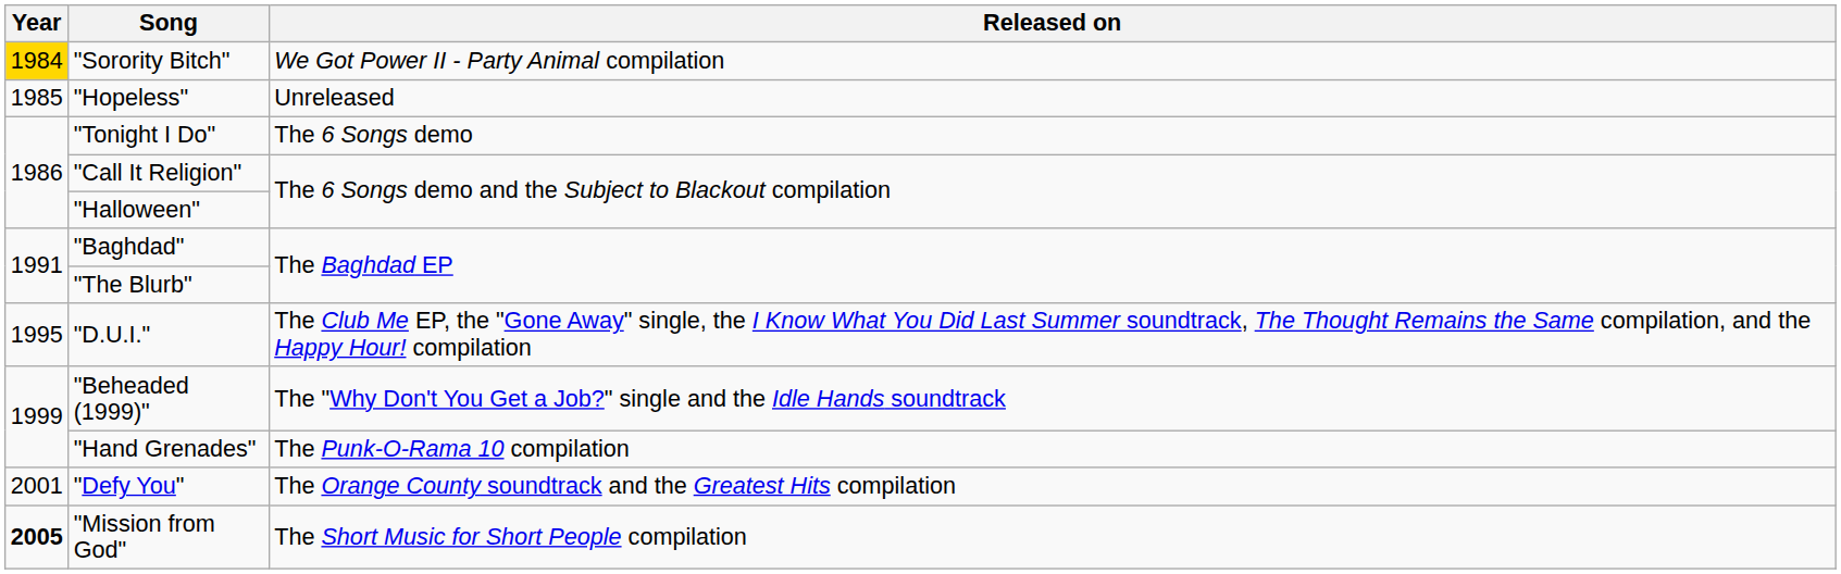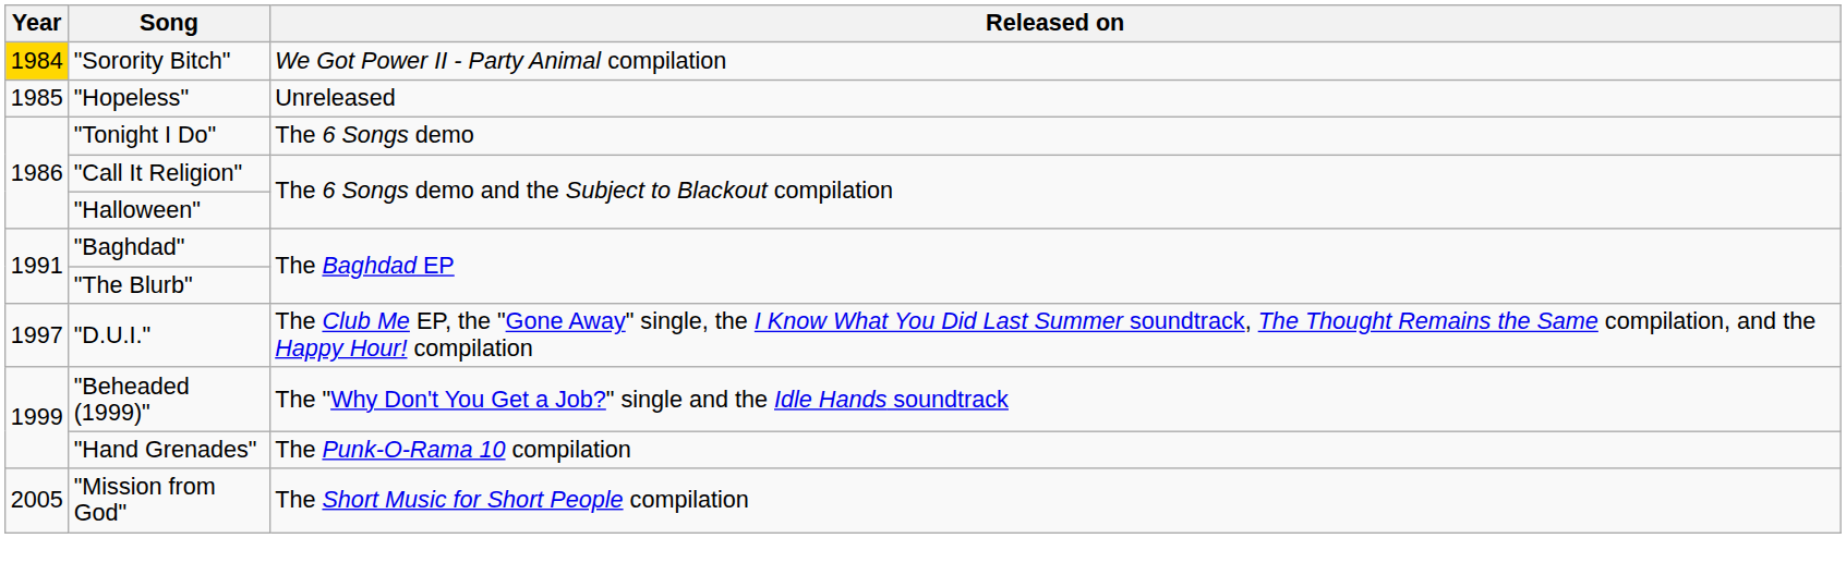 <table class="wikitable">
 <tr>
 <th>Year</th>
 <th>Song</th>
 <th>Released on</th>
 </tr>
 <tr>
 <td style="background: gold;">1984</td>
 <td>"Sorority Bitch"</td>
 <td><em>We Got Power II - Party Animal</em> compilation</td>
 </tr>
 <tr>
 <td>1985</td>
 <td>"Hopeless"</td>
 <td>Unreleased</td>
 </tr>
 <tr>
 <td rowspan="3">1986</td>
 <td>"Tonight I Do"</td>
 <td>The <em>6 Songs</em> demo</td>
 </tr>
 <tr>
 <td>"Call It Religion"</td>
 <td rowspan="2">The <em>6 Songs</em> demo and the <em>Subject to Blackout</em> compilation</td>
 </tr>
 <tr>
 <td>"Halloween"</td>
 </tr>
 <tr>
 <td rowspan="2">1991</td>
 <td>"Baghdad"</td>
 <td rowspan="2">The <a href='#'><em>Baghdad</em> EP</a></td>
 </tr>
 <tr>
 <td>"The Blurb"</td>
 </tr>
 <tr>
-<td>1995</td>
+<td>1997</td>
 <td>"D.U.I."</td>
 <td>The <em><a href='#'>Club Me</a></em> EP, the "<a href='#'>Gone Away</a>" single, the <a href='#'><em>I Know What You Did Last Summer</em> soundtrack</a>, <em><a href='#'>The Thought Remains the Same</a></em> compilation, and the <em><a href='#'>Happy Hour!</a></em> compilation</td>
 </tr>
 <tr>
 <td rowspan="2">1999</td>
 <td>"Beheaded (1999)"</td>
 <td>The "<a href='#'>Why Don't You Get a Job?</a>" single and the <a href='#'><em>Idle Hands</em> soundtrack</a></td>
 </tr>
 <tr>
 <td>"Hand Grenades"</td>
 <td>The <em><a href='#'>Punk-O-Rama 10</a></em> compilation</td>
 </tr>
 <tr>
-<td>2001</td>
-<td>"<a href='#'>Defy You</a>"</td>
-<td>The <a href='#'><em>Orange County</em> soundtrack</a> and the <em><a href='#'>Greatest Hits</a></em> compilation</td>
-</tr>
-<tr>
-<td><strong>2005</strong></td>
+<td>2005</td>
 <td>"Mission from God"</td>
 <td>The <em><a href='#'>Short Music for Short People</a></em> compilation</td>
 </tr>
 </table>
